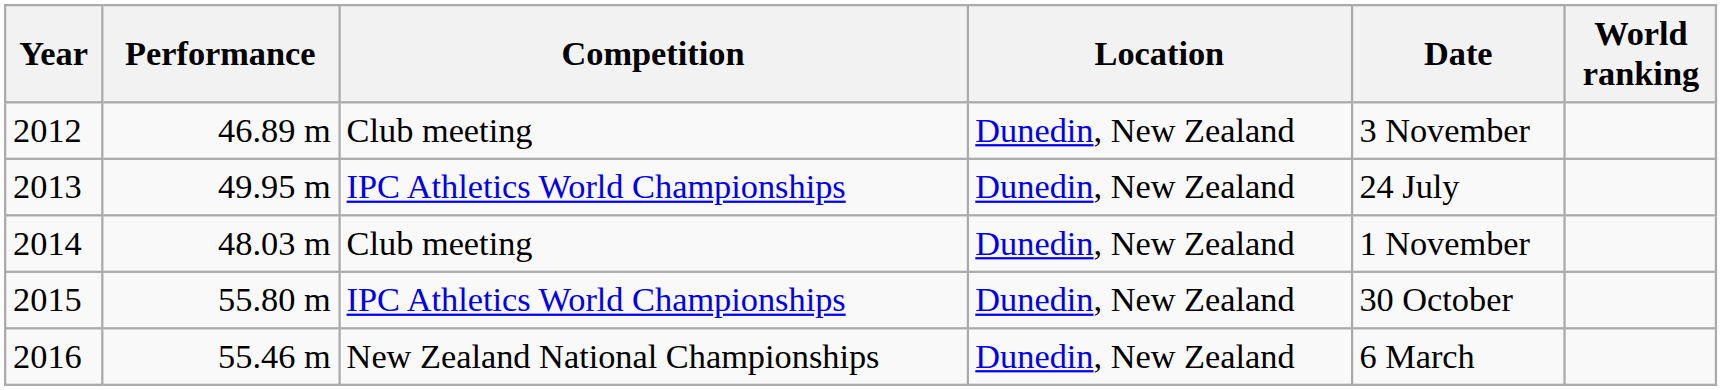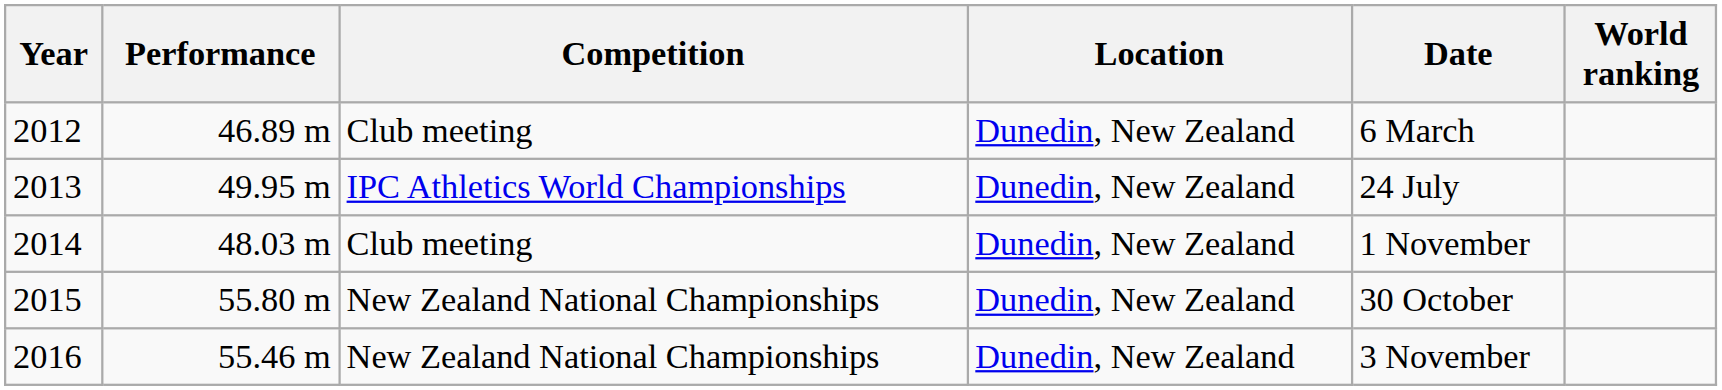 <table class="wikitable" style="font-size:95%;" width="60%">
 <tr>
 <th>Year</th>
 <th>Performance</th>
 <th>Competition</th>
 <th>Location</th>
 <th>Date</th>
 <th>World<br>ranking</th>
 </tr>
 <tr>
 <td>2012</td>
 <td style="text-align:right;">46.89 m</td>
 <td>Club meeting</td>
 <td><a href='#'>Dunedin</a>, New Zealand</td>
-<td>3 November</td>
+<td>6 March</td>
 <td></td>
 </tr>
 <tr>
 <td>2013</td>
 <td style="text-align:right;">49.95 m</td>
 <td><a href='#'>IPC Athletics World Championships</a></td>
 <td><a href='#'>Dunedin</a>, New Zealand</td>
 <td>24 July</td>
 <td></td>
 </tr>
 <tr>
 <td>2014</td>
 <td style="text-align:right;">48.03 m</td>
 <td>Club meeting</td>
 <td><a href='#'>Dunedin</a>, New Zealand</td>
 <td>1 November</td>
 <td></td>
 </tr>
 <tr>
 <td>2015</td>
 <td style="text-align:right;">55.80 m</td>
-<td><a href='#'>IPC Athletics World Championships</a></td>
+<td>New Zealand National Championships</td>
 <td><a href='#'>Dunedin</a>, New Zealand</td>
 <td>30 October</td>
 <td></td>
 </tr>
 <tr>
 <td>2016</td>
 <td style="text-align:right;">55.46 m</td>
 <td>New Zealand National Championships</td>
 <td><a href='#'>Dunedin</a>, New Zealand</td>
-<td>6 March</td>
+<td>3 November</td>
 <td></td>
 </tr>
 </table>
